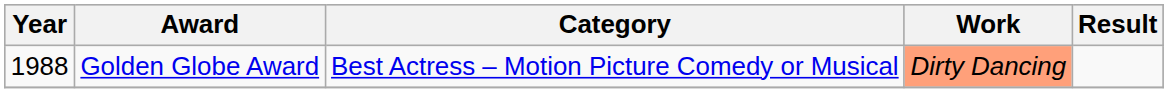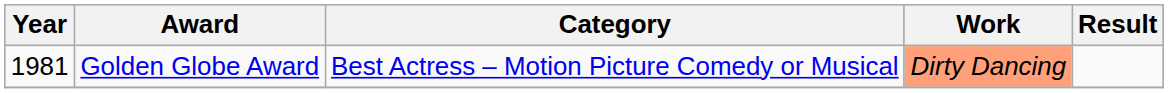 <table class="wikitable sortable">
 <tr style="text-align:center;">
 <th>Year</th>
 <th>Award</th>
 <th>Category</th>
 <th>Work</th>
 <th>Result</th>
 </tr>
 <tr>
-<td>1988</td>
+<td>1981</td>
 <td><a href='#'>Golden Globe Award</a></td>
 <td><a href='#'>Best Actress – Motion Picture Comedy or Musical</a></td>
 <td style="background: lightsalmon;"><em>Dirty Dancing</em></td>
 <td></td>
 </tr>
 <tr>
 </tr>
 </table>
